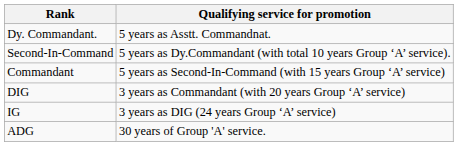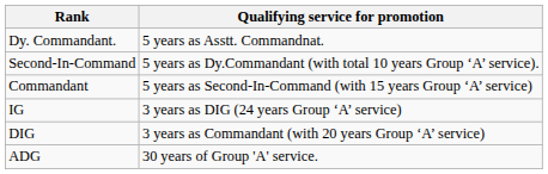 <table class="wikitable">
 <tr>
 <th>Rank</th>
 <th>Qualifying service for promotion</th>
 </tr>
 <tr>
 <td>Dy. Commandant.</td>
 <td>5 years as Asstt. Commandnat.</td>
 </tr>
 <tr>
 <td>Second-In-Command</td>
 <td>5 years as Dy.Commandant (with total 10 years Group ‘A’ service).</td>
 </tr>
 <tr>
 <td>Commandant</td>
 <td>5 years as Second-In-Command (with 15 years Group ‘A’ service)</td>
 </tr>
 <tr>
+<td>IG</td>
+<td>3 years as DIG (24 years Group ‘A’ service)</td>
+</tr>
+<tr>
 <td>DIG</td>
 <td>3 years as Commandant (with 20 years Group ‘A’ service)</td>
-</tr>
-<tr>
-<td>IG</td>
-<td>3 years as DIG (24 years Group ‘A’ service)</td>
 </tr>
 <tr>
 <td>ADG</td>
 <td>30 years of Group 'A' service.</td>
 </tr>
 </table>
